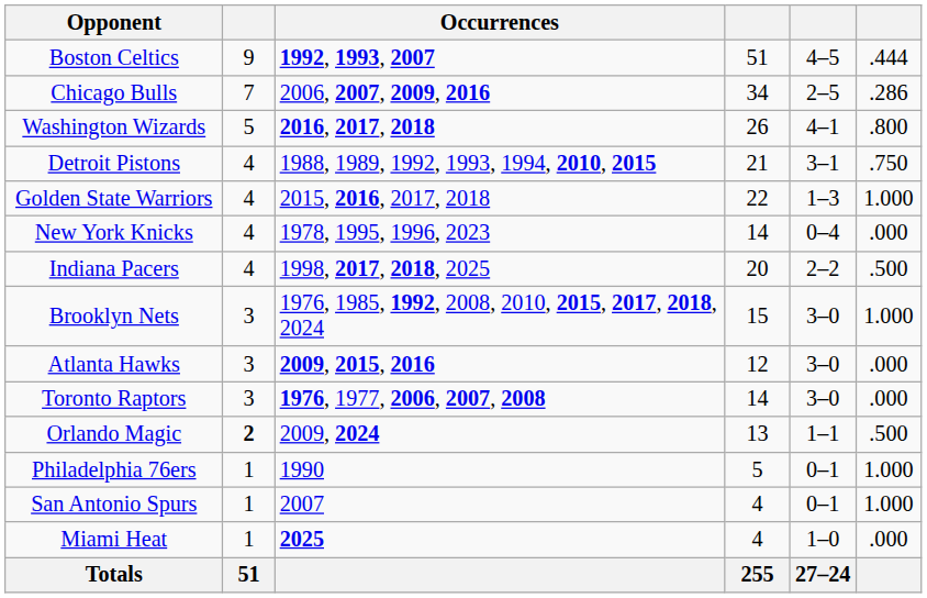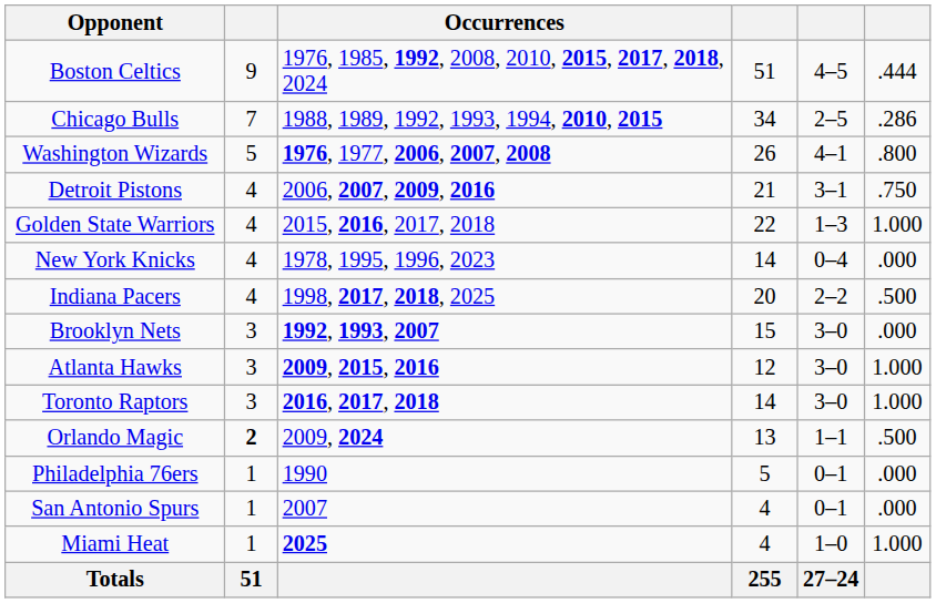 <table class="wikitable sortable" style="text-align: center; width: 75%;">
 <tr>
 <th width="150">Opponent</th>
 <th width="30"></th>
 <th>Occurrences</th>
 <th width="40"></th>
 <th width="40"></th>
 <th width="40"></th>
 </tr>
 <tr>
 <td><a href='#'>Boston Celtics</a></td>
 <td>9</td>
-<td align=left><strong><a href='#'>1992</a></strong>, <strong><a href='#'>1993</a></strong>, <strong><a href='#'>2007</a></strong></td>
+<td align=left><a href='#'>1976</a>, <a href='#'>1985</a>, <strong><a href='#'>1992</a></strong>, <a href='#'>2008</a>, <a href='#'>2010</a>, <strong><a href='#'>2015</a></strong>, <strong><a href='#'>2017</a></strong>, <strong><a href='#'>2018</a></strong>, <a href='#'>2024</a></td>
 <td>51</td>
 <td>4–5</td>
 <td>.444</td>
 </tr>
 <tr>
 <td><a href='#'>Chicago Bulls</a></td>
 <td>7</td>
-<td align=left><a href='#'>2006</a>, <strong><a href='#'>2007</a></strong>, <strong><a href='#'>2009</a></strong>, <strong><a href='#'>2016</a></strong></td>
+<td align=left><a href='#'>1988</a>, <a href='#'>1989</a>, <a href='#'>1992</a>, <a href='#'>1993</a>, <a href='#'>1994</a>, <strong><a href='#'>2010</a></strong>, <strong><a href='#'>2015</a></strong></td>
 <td>34</td>
 <td>2–5</td>
 <td>.286</td>
 </tr>
 <tr>
 <td><a href='#'>Washington Wizards</a></td>
 <td>5</td>
-<td align=left><strong><a href='#'>2016</a></strong>, <strong><a href='#'>2017</a></strong>, <strong><a href='#'>2018</a></strong></td>
+<td align=left><strong><a href='#'>1976</a></strong>, <a href='#'>1977</a>, <strong><a href='#'>2006</a></strong>, <strong><a href='#'>2007</a></strong>, <strong><a href='#'>2008</a></strong></td>
 <td>26</td>
 <td>4–1</td>
 <td>.800</td>
 </tr>
 <tr>
 <td><a href='#'>Detroit Pistons</a></td>
 <td>4</td>
-<td align=left><a href='#'>1988</a>, <a href='#'>1989</a>, <a href='#'>1992</a>, <a href='#'>1993</a>, <a href='#'>1994</a>, <strong><a href='#'>2010</a></strong>, <strong><a href='#'>2015</a></strong></td>
+<td align=left><a href='#'>2006</a>, <strong><a href='#'>2007</a></strong>, <strong><a href='#'>2009</a></strong>, <strong><a href='#'>2016</a></strong></td>
 <td>21</td>
 <td>3–1</td>
 <td>.750</td>
 </tr>
 <tr>
 <td><a href='#'>Golden State Warriors</a></td>
 <td>4</td>
 <td align=left><a href='#'>2015</a>, <strong><a href='#'>2016</a></strong>, <a href='#'>2017</a>, <a href='#'>2018</a></td>
 <td>22</td>
 <td>1–3</td>
 <td>1.000</td>
 </tr>
 <tr>
 <td><a href='#'>New York Knicks</a></td>
 <td>4</td>
 <td align=left><a href='#'>1978</a>, <a href='#'>1995</a>, <a href='#'>1996</a>, <a href='#'>2023</a></td>
 <td>14</td>
 <td>0–4</td>
 <td>.000</td>
 </tr>
 <tr>
 <td><a href='#'>Indiana Pacers</a></td>
 <td>4</td>
 <td align=left><a href='#'>1998</a>, <strong><a href='#'>2017</a></strong>, <strong><a href='#'>2018</a></strong>, <a href='#'>2025</a></td>
 <td>20</td>
 <td>2–2</td>
 <td>.500</td>
 </tr>
 <tr>
 <td><a href='#'>Brooklyn Nets</a></td>
 <td>3</td>
-<td align=left><a href='#'>1976</a>, <a href='#'>1985</a>, <strong><a href='#'>1992</a></strong>, <a href='#'>2008</a>, <a href='#'>2010</a>, <strong><a href='#'>2015</a></strong>, <strong><a href='#'>2017</a></strong>, <strong><a href='#'>2018</a></strong>, <a href='#'>2024</a></td>
+<td align=left><strong><a href='#'>1992</a></strong>, <strong><a href='#'>1993</a></strong>, <strong><a href='#'>2007</a></strong></td>
 <td>15</td>
 <td>3–0</td>
-<td>1.000</td>
+<td>.000</td>
 </tr>
 <tr>
 <td><a href='#'>Atlanta Hawks</a></td>
 <td>3</td>
 <td align=left><strong><a href='#'>2009</a></strong>, <strong><a href='#'>2015</a></strong>, <strong><a href='#'>2016</a></strong></td>
 <td>12</td>
 <td>3–0</td>
-<td>.000</td>
+<td>1.000</td>
 </tr>
 <tr>
 <td><a href='#'>Toronto Raptors</a></td>
 <td>3</td>
-<td align=left><strong><a href='#'>1976</a></strong>, <a href='#'>1977</a>, <strong><a href='#'>2006</a></strong>, <strong><a href='#'>2007</a></strong>, <strong><a href='#'>2008</a></strong></td>
+<td align=left><strong><a href='#'>2016</a></strong>, <strong><a href='#'>2017</a></strong>, <strong><a href='#'>2018</a></strong></td>
 <td>14</td>
 <td>3–0</td>
-<td>.000</td>
+<td>1.000</td>
 </tr>
 <tr>
 <td><a href='#'>Orlando Magic</a></td>
 <td><strong>2</strong></td>
 <td align=left><a href='#'>2009</a>, <strong><a href='#'>2024</a></strong></td>
 <td>13</td>
 <td>1–1</td>
 <td>.500</td>
 </tr>
 <tr>
 <td><a href='#'>Philadelphia 76ers</a></td>
 <td>1</td>
 <td align=left><a href='#'>1990</a></td>
 <td>5</td>
 <td>0–1</td>
-<td>1.000</td>
+<td>.000</td>
 </tr>
 <tr>
 <td><a href='#'>San Antonio Spurs</a></td>
 <td>1</td>
 <td align=left><a href='#'>2007</a></td>
 <td>4</td>
 <td>0–1</td>
-<td>1.000</td>
+<td>.000</td>
 </tr>
 <tr>
 <td><a href='#'>Miami Heat</a></td>
 <td>1</td>
 <td align=left><strong><a href='#'>2025</a></strong></td>
 <td>4</td>
 <td>1–0</td>
-<td>.000</td>
+<td>1.000</td>
 </tr>
 <tr>
 <th width="150">Totals</th>
 <th width="30">51</th>
 <th></th>
 <th width="40">255</th>
 <th width="40">27–24</th>
 <th width="40"></th>
 </tr>
 </table>
